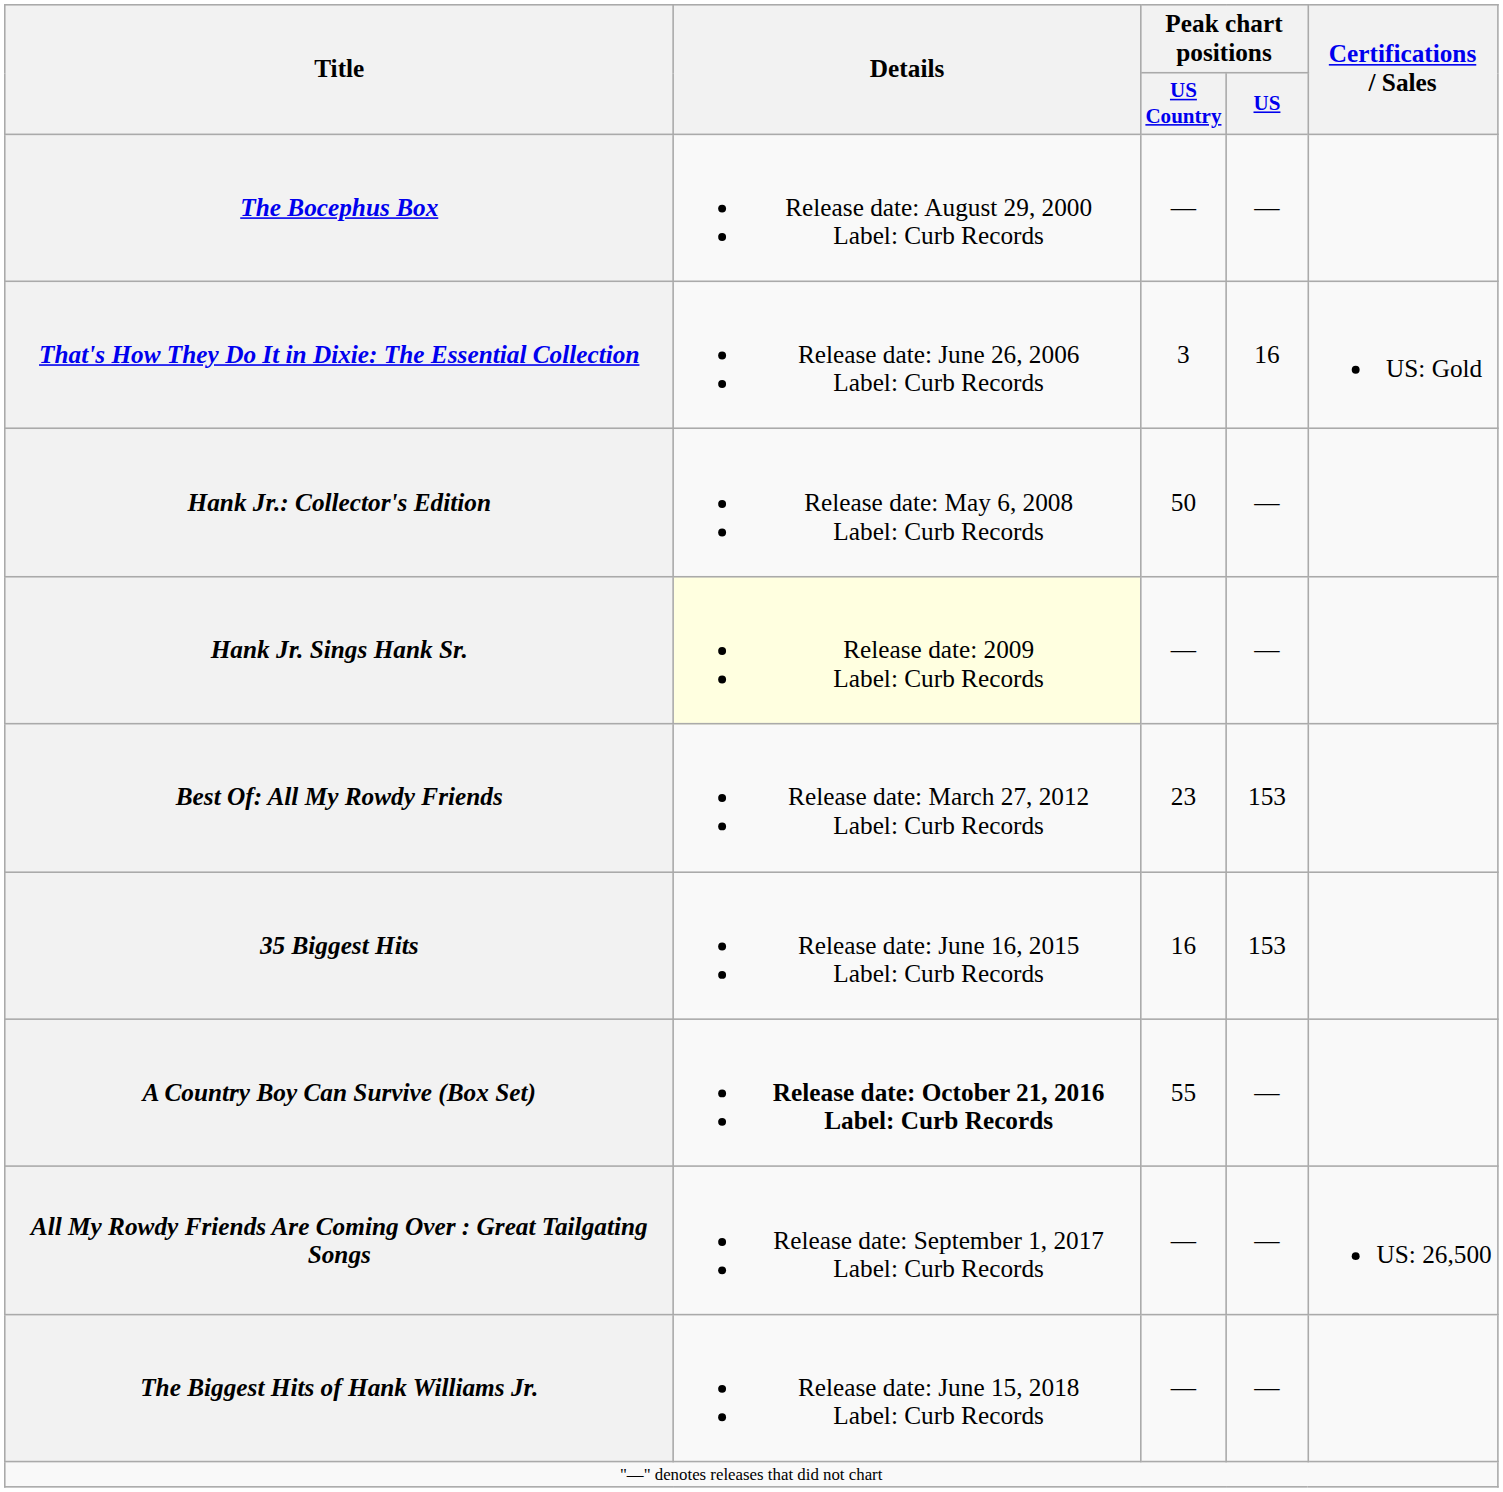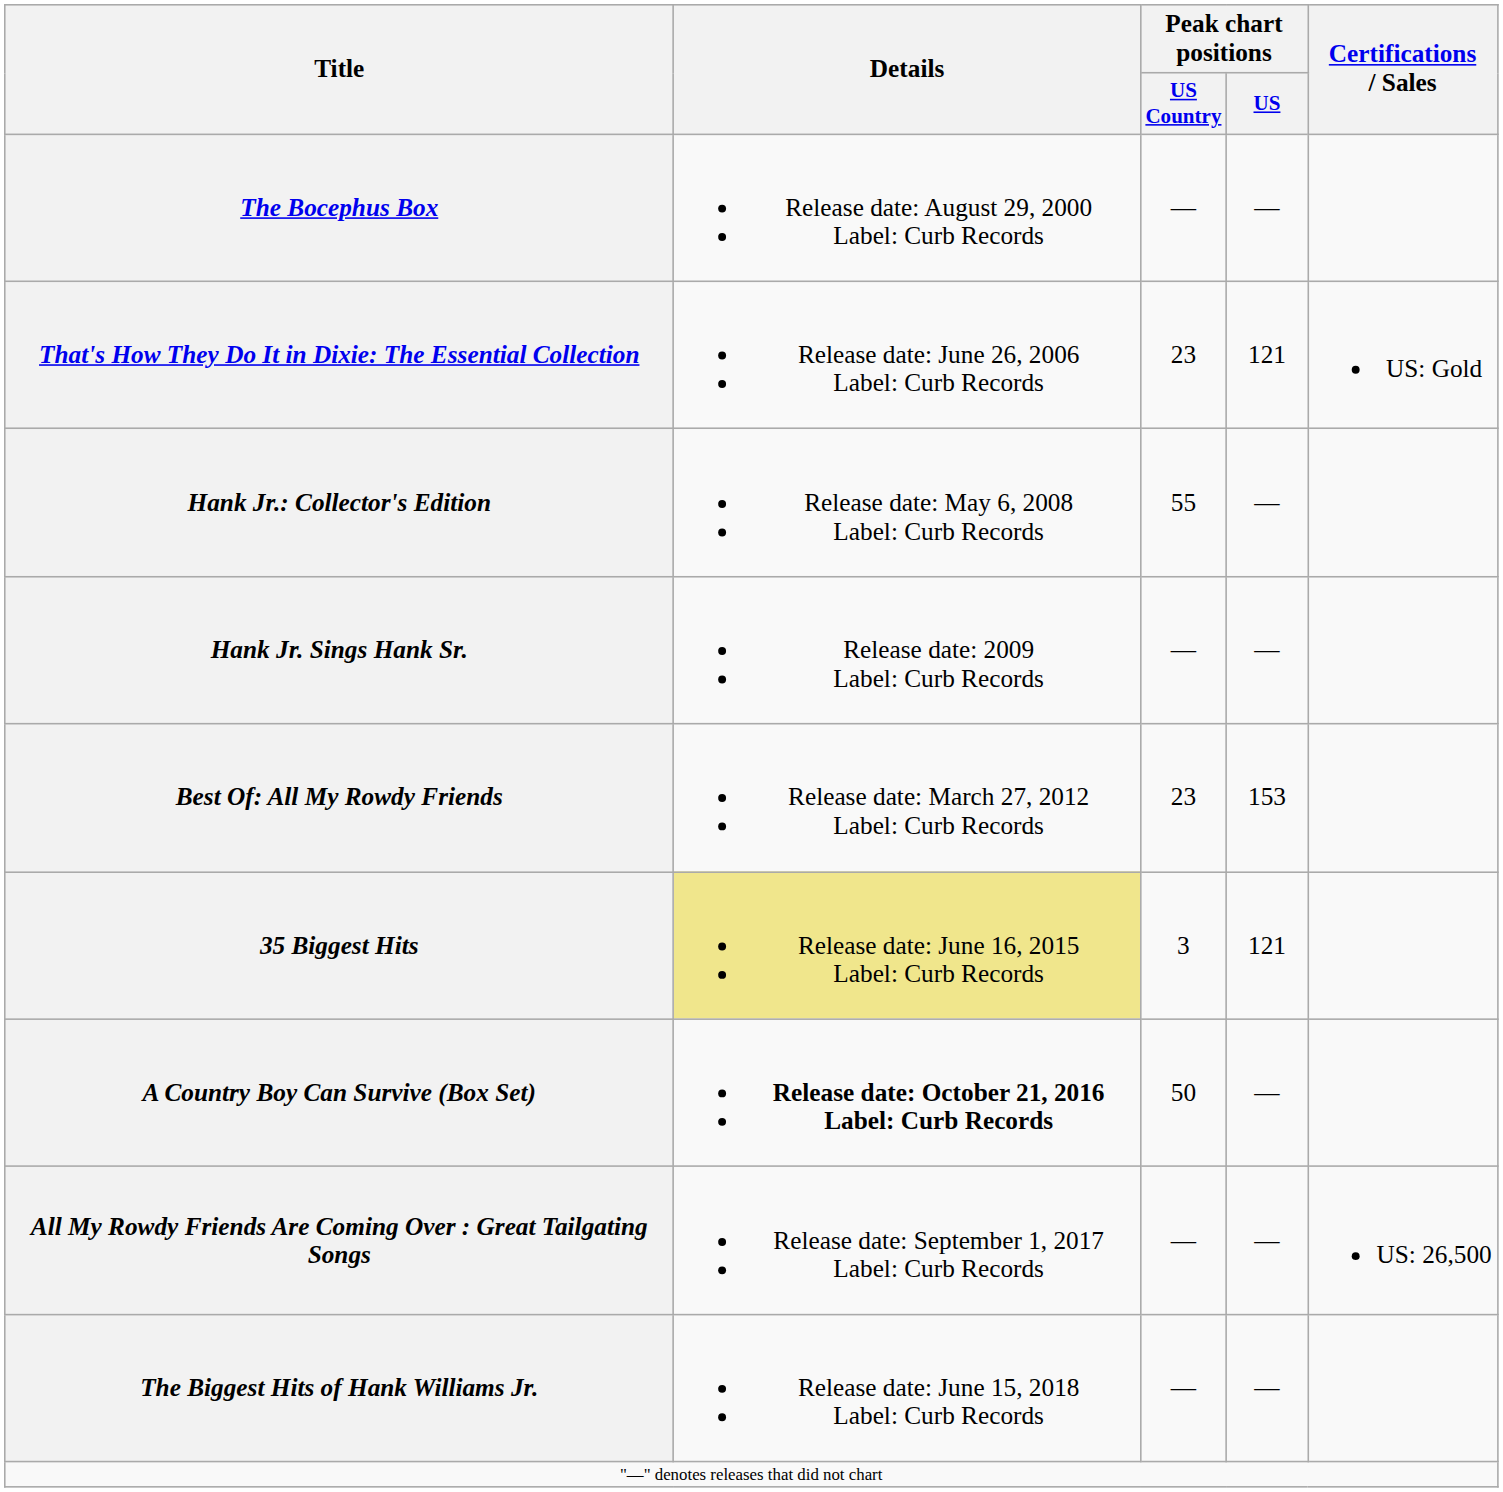 <table class="wikitable plainrowheaders" style="text-align:center;">
 <tr>
 <th rowspan="2" style="width:26em;">Title</th>
 <th rowspan="2" style="width:18em;">Details</th>
 <th colspan="2">Peak chart<br>positions</th>
 <th rowspan="2"><a href='#'>Certifications</a><br> / Sales</th>
 </tr>
 <tr style="font-size:smaller;">
 <th style="width:45px;"><a href='#'>US Country</a></th>
 <th style="width:45px;"><a href='#'>US</a></th>
 </tr>
 <tr>
 <th scope="row"><em><a href='#'>The Bocephus Box</a></em></th>
 <td><br><ul><li>Release date: August 29, 2000</li><li>Label: Curb Records</li></ul></td>
 <td>—</td>
 <td>—</td>
 <td></td>
 </tr>
 <tr>
 <th scope="row"><em><a href='#'>That's How They Do It in Dixie: The Essential Collection</a></em></th>
 <td><br><ul><li>Release date: June 26, 2006</li><li>Label: Curb Records</li></ul></td>
-<td>3</td>
-<td>16</td>
+<td>23</td>
+<td>121</td>
 <td><br><ul><li>US: Gold</li></ul></td>
 </tr>
 <tr>
 <th scope="row"><em>Hank Jr.: Collector's Edition</em></th>
 <td><br><ul><li>Release date: May 6, 2008</li><li>Label: Curb Records</li></ul></td>
-<td>50</td>
+<td>55</td>
 <td>—</td>
 <td></td>
 </tr>
 <tr>
 <th scope="row"><em>Hank Jr. Sings Hank Sr.</em></th>
-<td style="background: lightyellow;"><br><ul><li>Release date: 2009</li><li>Label: Curb Records</li></ul></td>
+<td><br><ul><li>Release date: 2009</li><li>Label: Curb Records</li></ul></td>
 <td>—</td>
 <td>—</td>
 <td></td>
 </tr>
 <tr>
 <th scope="row"><em>Best Of: All My Rowdy Friends</em></th>
 <td><br><ul><li>Release date: March 27, 2012</li><li>Label: Curb Records</li></ul></td>
 <td>23</td>
 <td>153</td>
 <td></td>
 </tr>
 <tr>
 <th scope="row"><em>35 Biggest Hits</em></th>
-<td><br><ul><li>Release date: June 16, 2015</li><li>Label: Curb Records</li></ul></td>
-<td>16</td>
-<td>153</td>
+<td style="background: khaki;"><br><ul><li>Release date: June 16, 2015</li><li>Label: Curb Records</li></ul></td>
+<td>3</td>
+<td>121</td>
 <td></td>
 </tr>
 <tr>
 <th scope="row"><em>A Country Boy Can Survive (Box Set)</em></th>
 <td><strong><br><ul><li>Release date: October 21, 2016</li><li>Label: Curb Records</li></ul></strong></td>
-<td>55</td>
+<td>50</td>
 <td>—</td>
 <td></td>
 </tr>
 <tr>
 <th scope="row"><em>All My Rowdy Friends Are Coming Over : Great Tailgating Songs</em></th>
 <td><br><ul><li>Release date: September 1, 2017</li><li>Label: Curb Records</li></ul></td>
 <td>—</td>
 <td>—</td>
 <td><br><ul><li>US: 26,500</li></ul></td>
 </tr>
 <tr>
 <th scope="row"><em>The Biggest Hits of Hank Williams Jr.</em></th>
 <td><br><ul><li>Release date: June 15, 2018</li><li>Label: Curb Records</li></ul></td>
 <td>—</td>
 <td>—</td>
 <td></td>
 </tr>
 <tr>
 <td colspan="5" style="font-size:8pt">"—" denotes releases that did not chart</td>
 </tr>
 </table>
